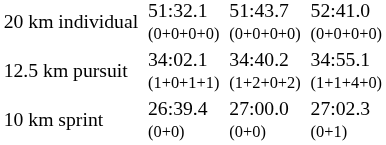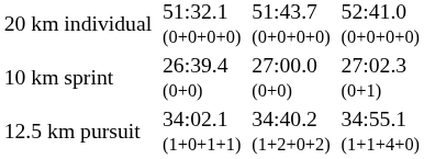 <table>
 <tr>
 <td>20 km individual<br><em></em></td>
 <td></td>
 <td>51:32.1<br><small>(0+0+0+0)</small></td>
 <td></td>
 <td>51:43.7<br><small>(0+0+0+0)</small></td>
 <td></td>
 <td>52:41.0<br><small>(0+0+0+0)</small></td>
 </tr>
 <tr>
+<td>10 km sprint<br><em></em></td>
+<td></td>
+<td>26:39.4<br><small>(0+0)</small></td>
+<td></td>
+<td>27:00.0<br><small>(0+0)</small></td>
+<td></td>
+<td>27:02.3<br><small>(0+1)</small></td>
+</tr>
+<tr>
 <td>12.5 km pursuit<br><em></em></td>
 <td></td>
 <td>34:02.1<br><small>(1+0+1+1)</small></td>
 <td></td>
 <td>34:40.2<br><small>(1+2+0+2)</small></td>
 <td></td>
 <td>34:55.1<br><small>(1+1+4+0)</small></td>
 </tr>
-<tr>
-<td>10 km sprint<br><em></em></td>
-<td></td>
-<td>26:39.4<br><small>(0+0)</small></td>
-<td></td>
-<td>27:00.0<br><small>(0+0)</small></td>
-<td></td>
-<td>27:02.3<br><small>(0+1)</small></td>
-</tr>
 </table>
